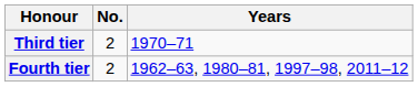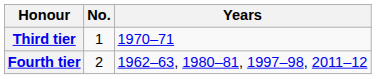 <table class="wikitable plainrowheaders">
 <tr>
 <th scope=col>Honour</th>
 <th scope=col>No.</th>
 <th scope=col>Years</th>
 </tr>
 <tr>
 <th scope=row><a href='#'>Third tier</a></th>
-<td align=center>2</td>
+<td align=center>1</td>
 <td><a href='#'>1970–71</a></td>
 </tr>
 <tr>
 <th scope=row><a href='#'>Fourth tier</a></th>
 <td align=center>2</td>
 <td><a href='#'>1962–63</a>, <a href='#'>1980–81</a>, <a href='#'>1997–98</a>, <a href='#'>2011–12</a></td>
 </tr>
 </table>
